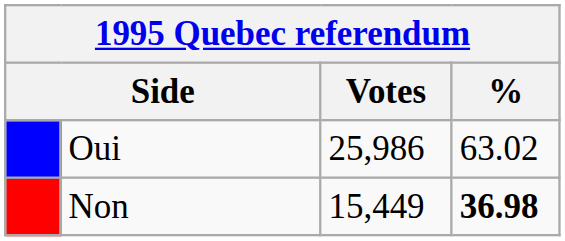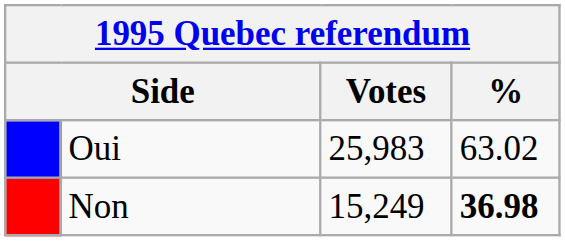 <table class="wikitable" style="font-size: 95%; clear:both">
 <tr style="background-color:#E9E9E9">
 <th colspan=4><a href='#'>1995 Quebec referendum</a></th>
 </tr>
 <tr style="background-color:#E9E9E9">
 <th colspan=2 style="width: 130px">Side</th>
 <th style="width: 50px">Votes</th>
 <th style="width: 40px">%</th>
 </tr>
 <tr>
 <td bgcolor="blue"></td>
 <td>Oui</td>
-<td>25,986</td>
+<td>25,983</td>
 <td>63.02</td>
 </tr>
 <tr>
 <td bgcolor="red"></td>
 <td>Non</td>
-<td>15,449</td>
+<td>15,249</td>
 <td><strong>36.98</strong></td>
 </tr>
 </table>
